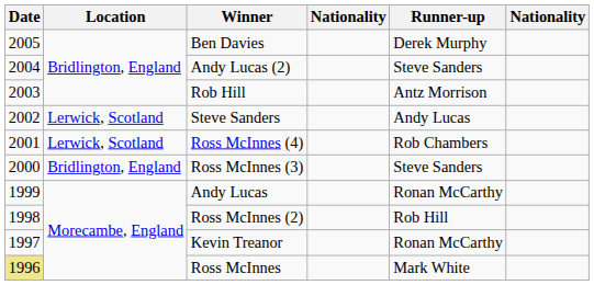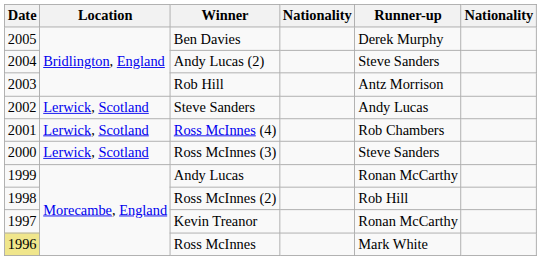 <table class="wikitable">
 <tr>
 <th>Date</th>
 <th>Location</th>
 <th>Winner</th>
 <th>Nationality</th>
 <th>Runner-up</th>
 <th>Nationality</th>
 </tr>
 <tr>
 <td>2005</td>
 <td rowspan="3"><a href='#'>Bridlington</a>, <a href='#'>England</a></td>
 <td>Ben Davies</td>
 <td></td>
 <td>Derek Murphy</td>
 <td></td>
 </tr>
 <tr>
 <td>2004</td>
 <td>Andy Lucas (2)</td>
 <td></td>
 <td>Steve Sanders</td>
 <td></td>
 </tr>
 <tr>
 <td>2003</td>
 <td>Rob Hill</td>
 <td></td>
 <td>Antz Morrison</td>
 <td></td>
 </tr>
 <tr>
 <td>2002</td>
 <td><a href='#'>Lerwick</a>, <a href='#'>Scotland</a></td>
 <td>Steve Sanders</td>
 <td></td>
 <td>Andy Lucas</td>
 <td></td>
 </tr>
 <tr>
 <td>2001</td>
 <td><a href='#'>Lerwick</a>, <a href='#'>Scotland</a></td>
 <td><a href='#'>Ross McInnes</a> (4)</td>
 <td></td>
 <td>Rob Chambers</td>
 <td></td>
 </tr>
 <tr>
 <td>2000</td>
-<td><a href='#'>Bridlington</a>, <a href='#'>England</a></td>
+<td><a href='#'>Lerwick</a>, <a href='#'>Scotland</a></td>
 <td>Ross McInnes (3)</td>
 <td></td>
 <td>Steve Sanders</td>
 <td></td>
 </tr>
 <tr>
 <td>1999</td>
 <td rowspan="4"><a href='#'>Morecambe</a>, <a href='#'>England</a></td>
 <td>Andy Lucas</td>
 <td></td>
 <td>Ronan McCarthy</td>
 <td></td>
 </tr>
 <tr>
 <td>1998</td>
 <td>Ross McInnes (2)</td>
 <td></td>
 <td>Rob Hill</td>
 <td></td>
 </tr>
 <tr>
 <td>1997</td>
 <td>Kevin Treanor</td>
 <td></td>
 <td>Ronan McCarthy</td>
 <td></td>
 </tr>
 <tr>
 <td style="background: khaki;">1996</td>
 <td>Ross McInnes</td>
 <td></td>
 <td>Mark White</td>
 <td></td>
 </tr>
 </table>
